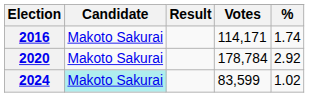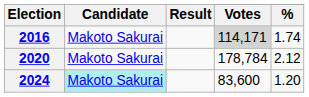 <table class="wikitable">
 <tr>
 <th rowspan="2">Election</th>
 <th rowspan="2">Candidate</th>
 <th rowspan="2">Result</th>
 </tr>
 <tr>
 <th>Votes</th>
 <th>%</th>
 </tr>
 <tr>
 <th><a href='#'>2016</a></th>
 <td><a href='#'>Makoto Sakurai</a></td>
 <td></td>
-<td>114,171</td>
+<td style="background: lightgrey;">114,171</td>
 <td>1.74</td>
 </tr>
 <tr>
 <th><a href='#'>2020</a></th>
 <td><a href='#'>Makoto Sakurai</a></td>
 <td></td>
 <td>178,784</td>
-<td>2.92</td>
+<td>2.12</td>
 </tr>
 <tr>
 <th><a href='#'>2024</a></th>
 <td style="background: paleturquoise;"><a href='#'>Makoto Sakurai</a></td>
 <td></td>
-<td>83,599</td>
-<td>1.02</td>
+<td>83,600</td>
+<td>1.20</td>
 </tr>
 </table>
